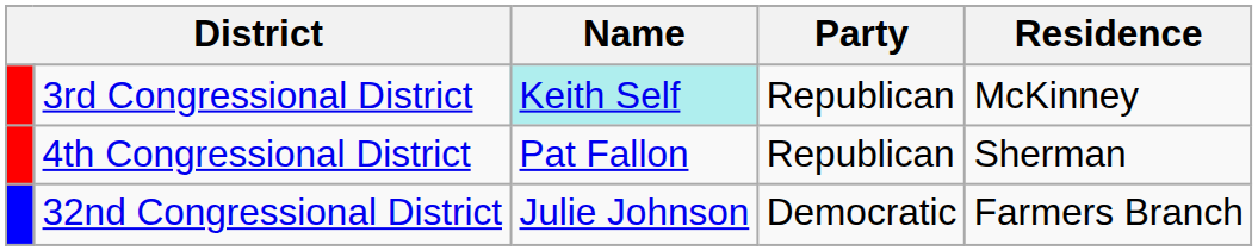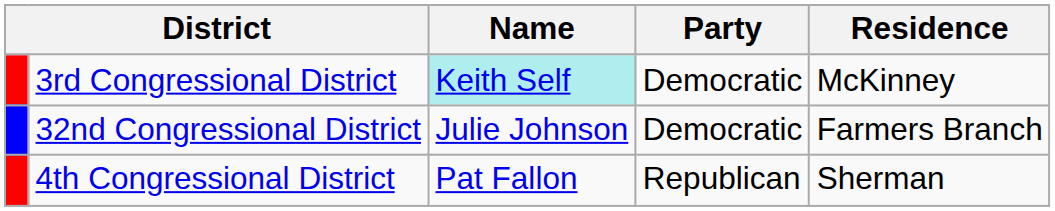 <table class="wikitable">
 <tr>
 <th colspan="2">District</th>
 <th>Name</th>
 <th>Party</th>
 <th>Residence</th>
 </tr>
 <tr>
 <td bgcolor=red> </td>
 <td><a href='#'>3rd Congressional District</a></td>
 <td style="background: paleturquoise;"><a href='#'>Keith Self</a></td>
-<td>Republican</td>
+<td>Democratic</td>
 <td>McKinney</td>
+</tr>
+<tr>
+<td bgcolor="blue"> </td>
+<td><a href='#'>32nd Congressional District</a></td>
+<td><a href='#'>Julie Johnson</a></td>
+<td>Democratic</td>
+<td>Farmers Branch</td>
 </tr>
 <tr>
 <td bgcolor=red> </td>
 <td><a href='#'>4th Congressional District</a></td>
 <td><a href='#'>Pat Fallon</a></td>
 <td>Republican</td>
 <td>Sherman</td>
 </tr>
-<tr>
-<td bgcolor="blue"> </td>
-<td><a href='#'>32nd Congressional District</a></td>
-<td><a href='#'>Julie Johnson</a></td>
-<td>Democratic</td>
-<td>Farmers Branch</td>
-</tr>
 </table>
